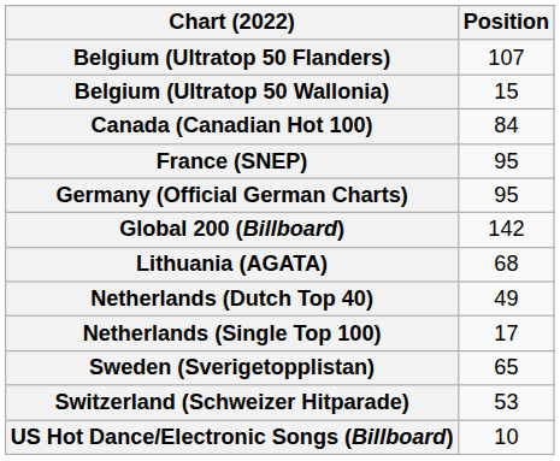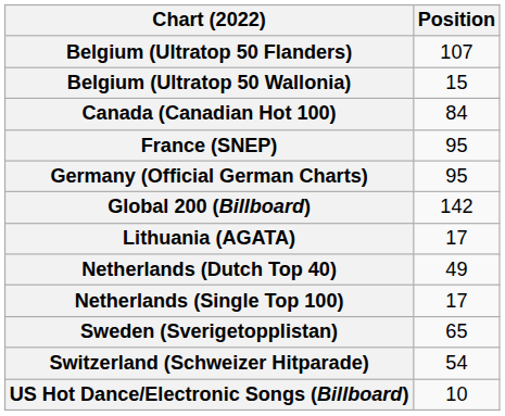 <table class="wikitable sortable plainrowheaders" style="text-align:center">
 <tr>
 <th scope="col">Chart (2022)</th>
 <th scope="col">Position</th>
 </tr>
 <tr>
 <th scope="row">Belgium (Ultratop 50 Flanders)</th>
 <td>107</td>
 </tr>
 <tr>
 <th scope="row">Belgium (Ultratop 50 Wallonia)</th>
 <td>15</td>
 </tr>
 <tr>
 <th scope="row">Canada (Canadian Hot 100)</th>
 <td>84</td>
 </tr>
 <tr>
 <th scope="row">France (SNEP)</th>
 <td>95</td>
 </tr>
 <tr>
 <th scope="row">Germany (Official German Charts)</th>
 <td>95</td>
 </tr>
 <tr>
 <th scope="row">Global 200 (<em>Billboard</em>)</th>
 <td>142</td>
 </tr>
 <tr>
 <th scope="row">Lithuania (AGATA)</th>
-<td>68</td>
+<td>17</td>
 </tr>
 <tr>
 <th scope="row">Netherlands (Dutch Top 40)</th>
 <td>49</td>
 </tr>
 <tr>
 <th scope="row">Netherlands (Single Top 100)</th>
 <td>17</td>
 </tr>
 <tr>
 <th scope="row">Sweden (Sverigetopplistan)</th>
 <td>65</td>
 </tr>
 <tr>
 <th scope="row">Switzerland (Schweizer Hitparade)</th>
-<td>53</td>
+<td>54</td>
 </tr>
 <tr>
 <th scope="row">US Hot Dance/Electronic Songs (<em>Billboard</em>)</th>
 <td>10</td>
 </tr>
 </table>
